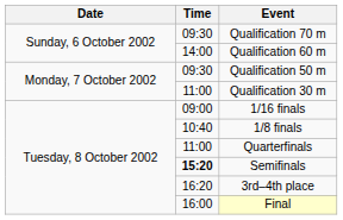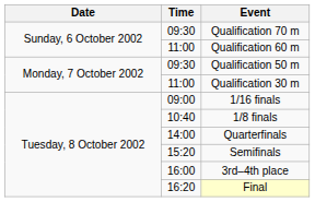 <table class = "wikitable" style="text-align:center;">
 <tr>
 <th width=220>Date</th>
 <th width=50>Time</th>
 <th width=150>Event</th>
 </tr>
 <tr>
 <td rowspan=2>Sunday, 6 October 2002</td>
 <td>09:30</td>
 <td>Qualification 70 m</td>
 </tr>
 <tr>
-<td>14:00</td>
+<td>11:00</td>
 <td>Qualification 60 m</td>
 </tr>
 <tr>
 <td rowspan=2>Monday, 7 October 2002</td>
 <td>09:30</td>
 <td>Qualification 50 m</td>
 </tr>
 <tr>
 <td>11:00</td>
 <td>Qualification 30 m</td>
 </tr>
 <tr>
 <td rowspan=6>Tuesday, 8 October 2002</td>
 <td>09:00</td>
 <td>1/16 finals</td>
 </tr>
 <tr>
 <td>10:40</td>
 <td>1/8 finals</td>
 </tr>
 <tr>
-<td>11:00</td>
+<td>14:00</td>
 <td>Quarterfinals</td>
 </tr>
 <tr>
-<td><strong>15:20</strong></td>
+<td>15:20</td>
 <td>Semifinals</td>
 </tr>
 <tr>
-<td>16:20</td>
+<td>16:00</td>
 <td>3rd–4th place</td>
 </tr>
 <tr>
-<td>16:00</td>
+<td>16:20</td>
 <td bgcolor=ffffcc>Final</td>
 </tr>
 </table>
